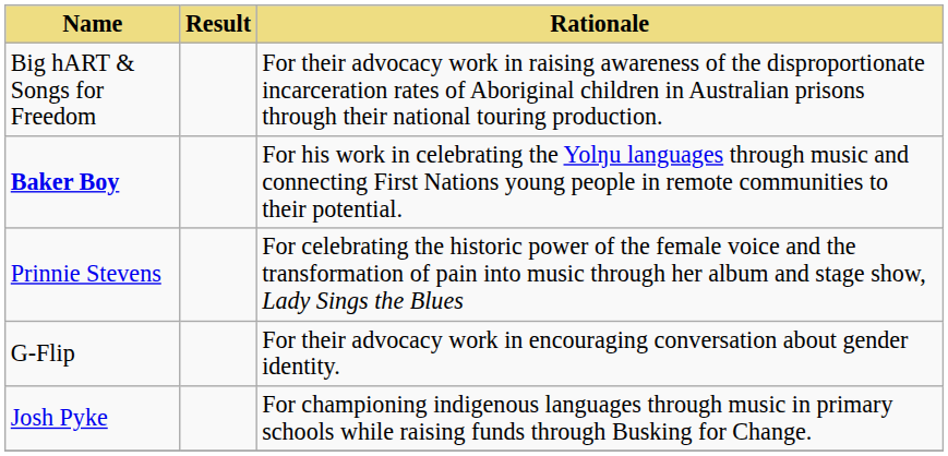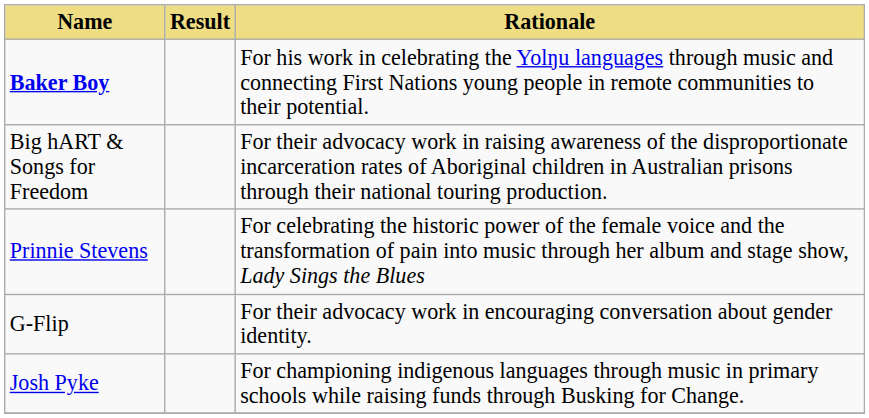 <table class="wikitable" width=100%>
 <tr>
 <th style="background:#EEDD82;">Name</th>
 <th style="background:#EEDD82;">Result</th>
 <th style="background:#EEDD82;">Rationale</th>
 </tr>
 <tr>
+<td><strong><a href='#'>Baker Boy</a></strong></td>
+<td></td>
+<td>For his work in celebrating the <a href='#'>Yolŋu languages</a> through music and connecting First Nations young people in remote communities to their potential.</td>
+</tr>
+<tr>
 <td>Big hART & Songs for Freedom</td>
 <td></td>
 <td>For their advocacy work in raising awareness of the disproportionate incarceration rates of Aboriginal children in Australian prisons through their national touring production.</td>
-</tr>
-<tr>
-<td><strong><a href='#'>Baker Boy</a></strong></td>
-<td></td>
-<td>For his work in celebrating the <a href='#'>Yolŋu languages</a> through music and connecting First Nations young people in remote communities to their potential.</td>
 </tr>
 <tr>
 <td><a href='#'>Prinnie Stevens</a></td>
 <td></td>
 <td>For celebrating the historic power of the female voice and the transformation of pain into music through her album and stage show, <em>Lady Sings the Blues</em></td>
 </tr>
 <tr>
 <td>G-Flip</td>
 <td></td>
 <td>For their advocacy work in encouraging conversation about gender identity.</td>
 </tr>
 <tr>
 <td><a href='#'>Josh Pyke</a></td>
 <td></td>
 <td>For championing indigenous languages through music in primary schools while raising funds through Busking for Change.</td>
 </tr>
 <tr>
 </tr>
 </table>
